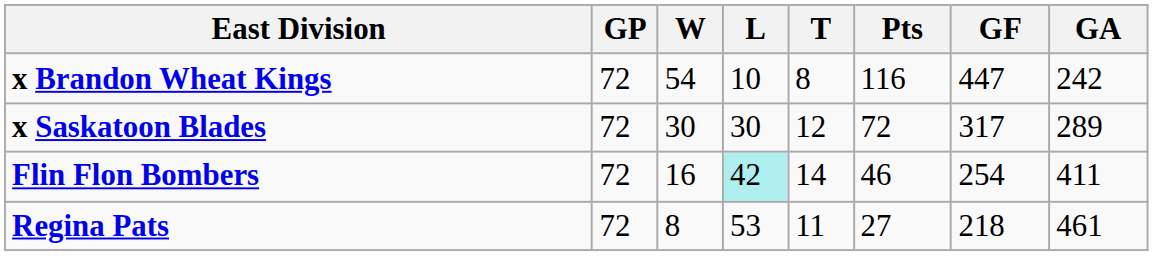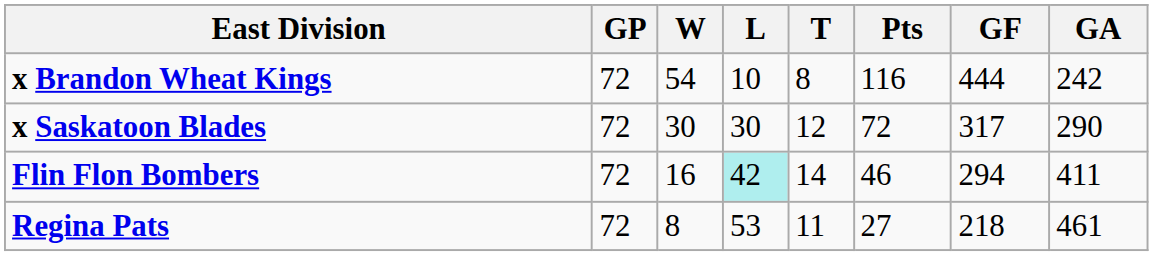 <table class="wikitable">
 <tr>
 <th width="45%">East Division</th>
 <th width="5%">GP</th>
 <th width="5%">W</th>
 <th width="5%">L</th>
 <th width="5%">T</th>
 <th width="7.5%">Pts</th>
 <th width="7.5%">GF</th>
 <th width="7.5%">GA</th>
 </tr>
 <tr>
 <td><strong>x <a href='#'>Brandon Wheat Kings</a></strong></td>
 <td>72</td>
 <td>54</td>
 <td>10</td>
 <td>8</td>
 <td>116</td>
-<td>447</td>
+<td>444</td>
 <td>242</td>
 </tr>
 <tr>
 <td><strong>x <a href='#'>Saskatoon Blades</a></strong></td>
 <td>72</td>
 <td>30</td>
 <td>30</td>
 <td>12</td>
 <td>72</td>
 <td>317</td>
-<td>289</td>
+<td>290</td>
 </tr>
 <tr>
 <td><strong><a href='#'>Flin Flon Bombers</a></strong></td>
 <td>72</td>
 <td>16</td>
 <td style="background: paleturquoise;">42</td>
 <td>14</td>
 <td>46</td>
-<td>254</td>
+<td>294</td>
 <td>411</td>
 </tr>
 <tr>
 <td><strong><a href='#'>Regina Pats</a></strong></td>
 <td>72</td>
 <td>8</td>
 <td>53</td>
 <td>11</td>
 <td>27</td>
 <td>218</td>
 <td>461</td>
 </tr>
 </table>
